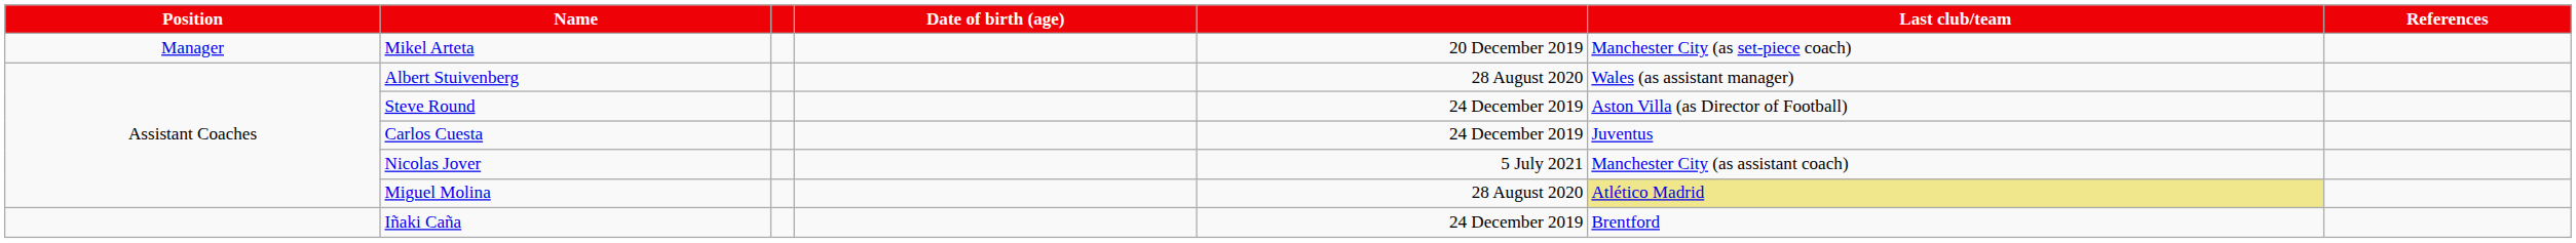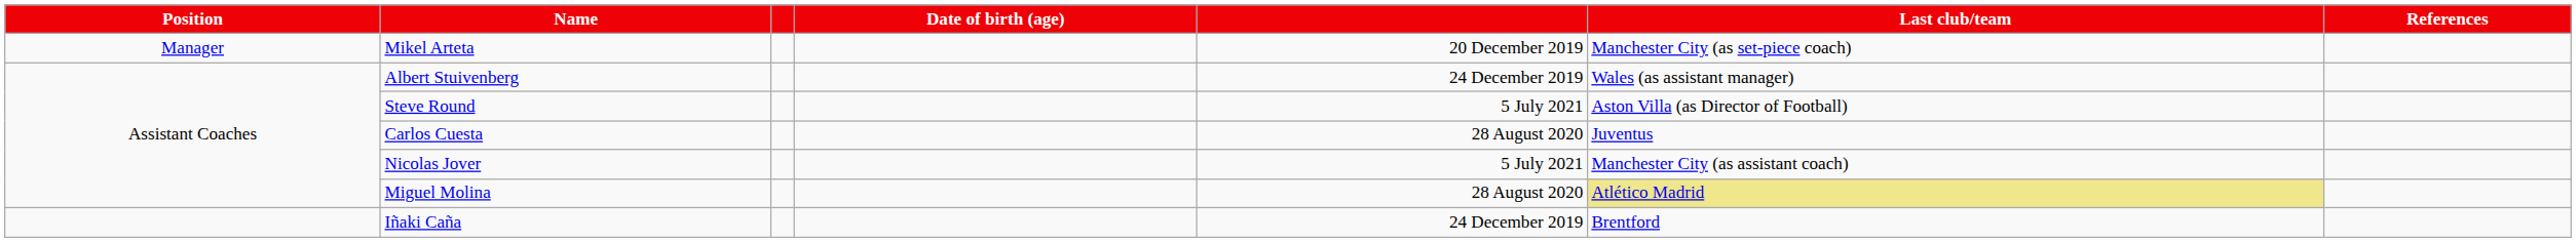 <table class="wikitable sortable" style="text-align:left; font-size:85%; width:100%;">
 <tr>
 <th style="background-color:#ee0107; color:#ffffff;">Position</th>
 <th style="background-color:#ee0107; color:#ffffff;">Name</th>
 <th style="background-color:#ee0107; color:#ffffff;"></th>
 <th style="background-color:#ee0107; color:#ffffff;">Date of birth (age)</th>
 <th style="background-color:#ee0107; color:#ffffff;"></th>
 <th style="background-color:#ee0107; color:#ffffff;">Last club/team</th>
 <th style="background-color:#ee0107; color:#ffffff;" class="unsortable">References</th>
 </tr>
 <tr>
 <td style="text-align:center;"><a href='#'>Manager</a></td>
 <td data-sort-value="Ar"><a href='#'>Mikel Arteta</a></td>
 <td></td>
 <td style="text-align:right;"></td>
 <td style="text-align:right;" data-sort-value="1">20 December 2019</td>
 <td> <a href='#'>Manchester City</a> (as <a href='#'>set-piece</a> coach)</td>
 <td style="text-align:center;"></td>
 </tr>
 <tr>
 <td rowspan="5" style="text-align:center;">Assistant Coaches</td>
 <td data-sort-value="St"><a href='#'>Albert Stuivenberg</a></td>
 <td></td>
 <td style="text-align:right;"></td>
-<td style="text-align:right;" data-sort-value="3">28 August 2020</td>
+<td style="text-align:right;" data-sort-value="2">24 December 2019</td>
 <td> <a href='#'>Wales</a> (as assistant manager)</td>
 <td style="text-align:center;"></td>
 </tr>
 <tr>
 <td data-sort-value="Ro"><a href='#'>Steve Round</a></td>
 <td></td>
 <td style="text-align:right;"></td>
-<td style="text-align:right;" data-sort-value="2">24 December 2019</td>
+<td style="text-align:right;" data-sort-value="4">5 July 2021</td>
 <td> <a href='#'>Aston Villa</a> (as Director of Football)</td>
 <td style="text-align:center;"></td>
 </tr>
 <tr>
 <td data-sort-value="Cu"><a href='#'>Carlos Cuesta</a></td>
 <td></td>
 <td style="text-align:right;"></td>
-<td style="text-align:right;" data-sort-value="2">24 December 2019</td>
+<td style="text-align:right;" data-sort-value="3">28 August 2020</td>
 <td> <a href='#'>Juventus</a></td>
 <td style="text-align:center;"></td>
 </tr>
 <tr>
 <td data-sort-value="Jo"><a href='#'>Nicolas Jover</a></td>
 <td></td>
 <td style="text-align:right;"></td>
 <td style="text-align:right;" data-sort-value="4">5 July 2021</td>
 <td> <a href='#'>Manchester City</a> (as assistant coach)</td>
 <td style="text-align:center;"></td>
 </tr>
 <tr>
 <td data-sort-value="Mo"><a href='#'>Miguel Molina</a></td>
 <td></td>
 <td style="text-align:right;"></td>
 <td style="text-align:right;" data-sort-value="3">28 August 2020</td>
 <td style="background: khaki;"> <a href='#'>Atlético Madrid</a></td>
 <td style="text-align:center;"></td>
 </tr>
 <tr>
 <td style="text-align:center;"></td>
 <td data-sort-value="Ca"><a href='#'>Iñaki Caña</a></td>
 <td></td>
 <td style="text-align:right;"></td>
 <td style="text-align:right;" data-sort-value="2">24 December 2019</td>
 <td> <a href='#'>Brentford</a></td>
 <td style="text-align:center;"></td>
 </tr>
 </table>
